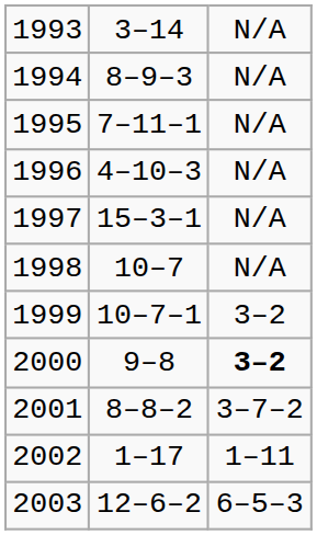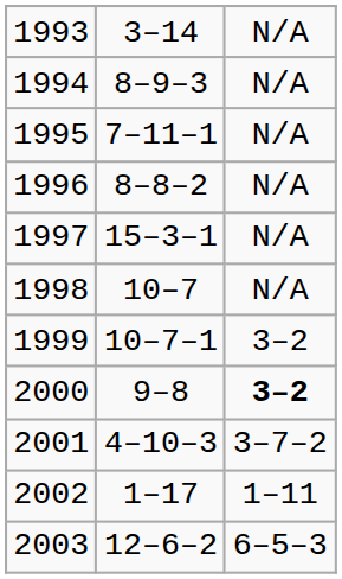 <table class="wikitable" style="text-align:center;">
 <tr>
 <td>1993</td>
 <td>3–14</td>
 <td>N/A</td>
 </tr>
 <tr>
 <td>1994</td>
 <td>8–9–3</td>
 <td>N/A</td>
 </tr>
 <tr>
 <td>1995</td>
 <td>7–11–1</td>
 <td>N/A</td>
 </tr>
 <tr>
 <td>1996</td>
-<td>4–10–3</td>
+<td>8–8–2</td>
 <td>N/A</td>
 </tr>
 <tr>
 <td>1997</td>
 <td>15–3–1</td>
 <td>N/A</td>
 </tr>
 <tr>
 <td>1998</td>
 <td>10–7</td>
 <td>N/A</td>
 </tr>
 <tr>
 <td>1999</td>
 <td>10–7–1</td>
 <td>3–2</td>
 </tr>
 <tr>
 <td>2000</td>
 <td>9–8</td>
 <td><strong>3–2</strong></td>
 </tr>
 <tr>
 <td>2001</td>
-<td>8–8–2</td>
+<td>4–10–3</td>
 <td>3–7–2</td>
 </tr>
 <tr>
 <td>2002</td>
 <td>1–17</td>
 <td>1–11</td>
 </tr>
 <tr>
 <td>2003</td>
 <td>12–6–2</td>
 <td>6–5–3</td>
 </tr>
 </table>
